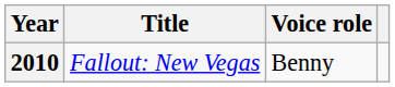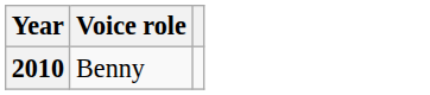 <table class="wikitable plainrowheaders">
 <tr>
 <th scope="col">Year</th>
-<th scope="col">Title</th>
 <th scope="col">Voice role</th>
 <th scope="col" class="unsortable"></th>
 </tr>
 <tr>
 <th scope="row">2010</th>
-<td><em><a href='#'>Fallout: New Vegas</a></em></td>
 <td>Benny</td>
 <td></td>
 </tr>
 </table>
